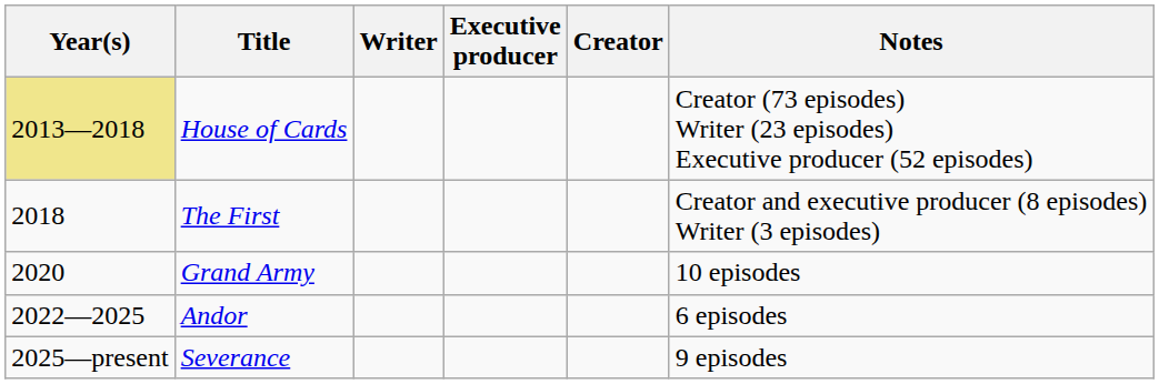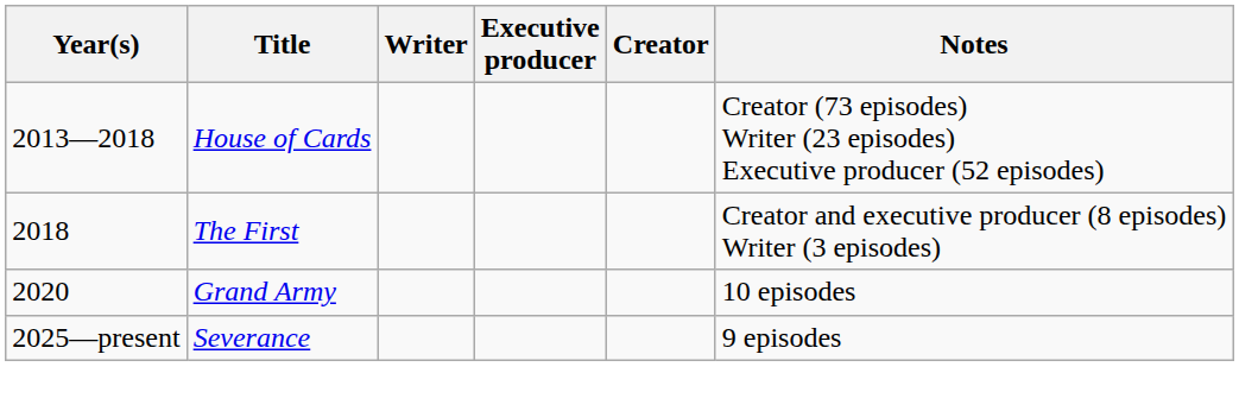 <table class="wikitable sortable">
 <tr>
 <th>Year(s)</th>
 <th>Title</th>
 <th>Writer</th>
 <th>Executive<br>producer</th>
 <th>Creator</th>
 <th>Notes</th>
 </tr>
 <tr>
-<td style="background: khaki;">2013—2018</td>
+<td>2013—2018</td>
 <td><em><a href='#'>House of Cards</a></em></td>
 <td></td>
 <td></td>
 <td></td>
 <td>Creator (73 episodes)<br>Writer (23 episodes)<br>Executive producer (52 episodes)</td>
 </tr>
 <tr>
 <td>2018</td>
 <td><em><a href='#'>The First</a></em></td>
 <td></td>
 <td></td>
 <td></td>
 <td>Creator and executive producer (8 episodes)<br>Writer (3 episodes)</td>
 </tr>
 <tr>
 <td>2020</td>
 <td><em><a href='#'>Grand Army</a></em></td>
 <td></td>
 <td></td>
 <td></td>
 <td>10 episodes</td>
 </tr>
 <tr>
-<td>2022—2025</td>
-<td><em><a href='#'>Andor</a></em></td>
-<td></td>
-<td></td>
-<td></td>
-<td>6 episodes</td>
-</tr>
-<tr>
 <td>2025—present</td>
 <td><em><a href='#'>Severance</a></em></td>
 <td></td>
 <td></td>
 <td></td>
 <td>9 episodes</td>
 </tr>
 </table>
